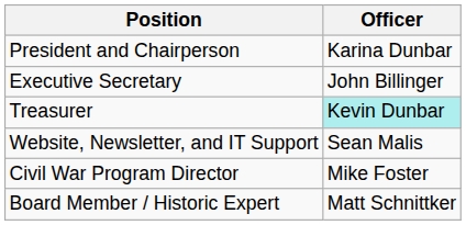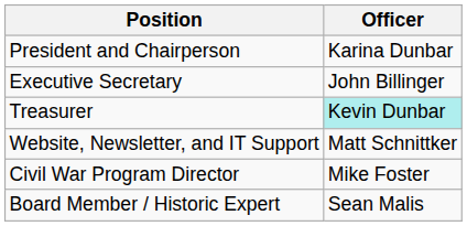 <table class="wikitable">
 <tr>
 <th>Position</th>
 <th>Officer</th>
 </tr>
 <tr>
 <td>President and Chairperson</td>
 <td>Karina Dunbar</td>
 </tr>
 <tr>
 <td>Executive Secretary</td>
 <td>John Billinger</td>
 </tr>
 <tr>
 <td>Treasurer</td>
 <td style="background: paleturquoise;">Kevin Dunbar</td>
 </tr>
 <tr>
 <td>Website, Newsletter, and IT Support</td>
-<td>Sean Malis</td>
+<td>Matt Schnittker</td>
 </tr>
 <tr>
 <td>Civil War Program Director</td>
 <td>Mike Foster</td>
 </tr>
 <tr>
 <td>Board Member / Historic Expert</td>
-<td>Matt Schnittker</td>
+<td>Sean Malis</td>
 </tr>
 </table>
